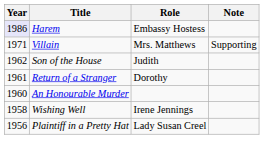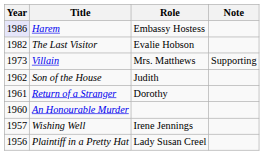 <table class="wikitable">
 <tr>
 <th>Year</th>
 <th>Title</th>
 <th>Role</th>
 <th>Note</th>
 </tr>
 <tr>
 <td style="background: lavender;">1986</td>
 <td><em><a href='#'>Harem</a></em></td>
 <td>Embassy Hostess</td>
 <td></td>
 </tr>
 <tr>
-<td>1971</td>
+<td>1982</td>
+<td><em>The Last Visitor</em></td>
+<td>Evalie Hobson</td>
+<td></td>
+</tr>
+<tr>
+<td>1973</td>
 <td><em><a href='#'>Villain</a></em></td>
 <td>Mrs. Matthews</td>
 <td>Supporting</td>
 </tr>
 <tr>
 <td>1962</td>
 <td><em>Son of the House</em></td>
 <td>Judith</td>
 <td></td>
 </tr>
 <tr>
 <td>1961</td>
 <td><em><a href='#'>Return of a Stranger</a></em></td>
 <td>Dorothy</td>
 <td></td>
 </tr>
 <tr>
 <td>1960</td>
 <td><em><a href='#'>An Honourable Murder</a></em></td>
 <td></td>
 <td></td>
 </tr>
 <tr>
-<td>1958</td>
+<td>1957</td>
 <td><em>Wishing Well</em></td>
 <td>Irene Jennings</td>
 <td></td>
 </tr>
 <tr>
 <td>1956</td>
 <td><em>Plaintiff in a Pretty Hat</em></td>
 <td>Lady Susan Creel</td>
 <td></td>
 </tr>
 </table>
